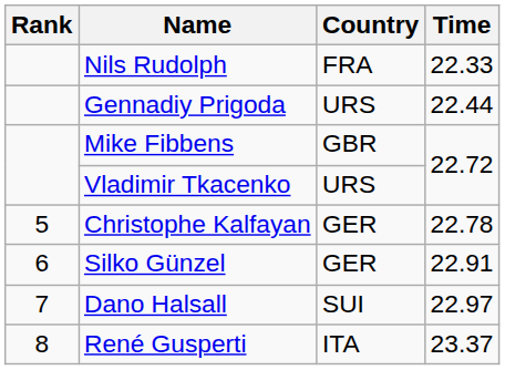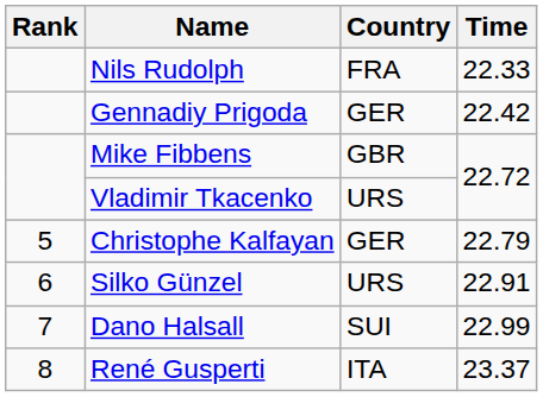 <table class="wikitable">
 <tr>
 <th>Rank</th>
 <th>Name</th>
 <th>Country</th>
 <th>Time</th>
 </tr>
 <tr>
 <td align="center"></td>
 <td><a href='#'>Nils Rudolph</a></td>
 <td> FRA</td>
 <td align="center">22.33</td>
 </tr>
 <tr>
 <td align="center"></td>
 <td><a href='#'>Gennadiy Prigoda</a></td>
-<td> URS</td>
-<td align="center">22.44</td>
+<td> GER</td>
+<td align="center">22.42</td>
 </tr>
 <tr>
 <td rowspan=2 align="center"></td>
 <td><a href='#'>Mike Fibbens</a></td>
 <td> GBR</td>
 <td rowspan=2 align="center">22.72</td>
 </tr>
 <tr>
 <td><a href='#'>Vladimir Tkacenko</a></td>
 <td> URS</td>
 </tr>
 <tr>
 <td align="center">5</td>
 <td><a href='#'>Christophe Kalfayan</a></td>
 <td> GER</td>
-<td align="center">22.78</td>
+<td align="center">22.79</td>
 </tr>
 <tr>
 <td align="center">6</td>
 <td><a href='#'>Silko Günzel</a></td>
-<td> GER</td>
+<td> URS</td>
 <td align="center">22.91</td>
 </tr>
 <tr>
 <td align="center">7</td>
 <td><a href='#'>Dano Halsall</a></td>
 <td> SUI</td>
-<td align="center">22.97</td>
+<td align="center">22.99</td>
 </tr>
 <tr>
 <td align="center">8</td>
 <td><a href='#'>René Gusperti</a></td>
 <td> ITA</td>
 <td align="center">23.37</td>
 </tr>
 </table>
